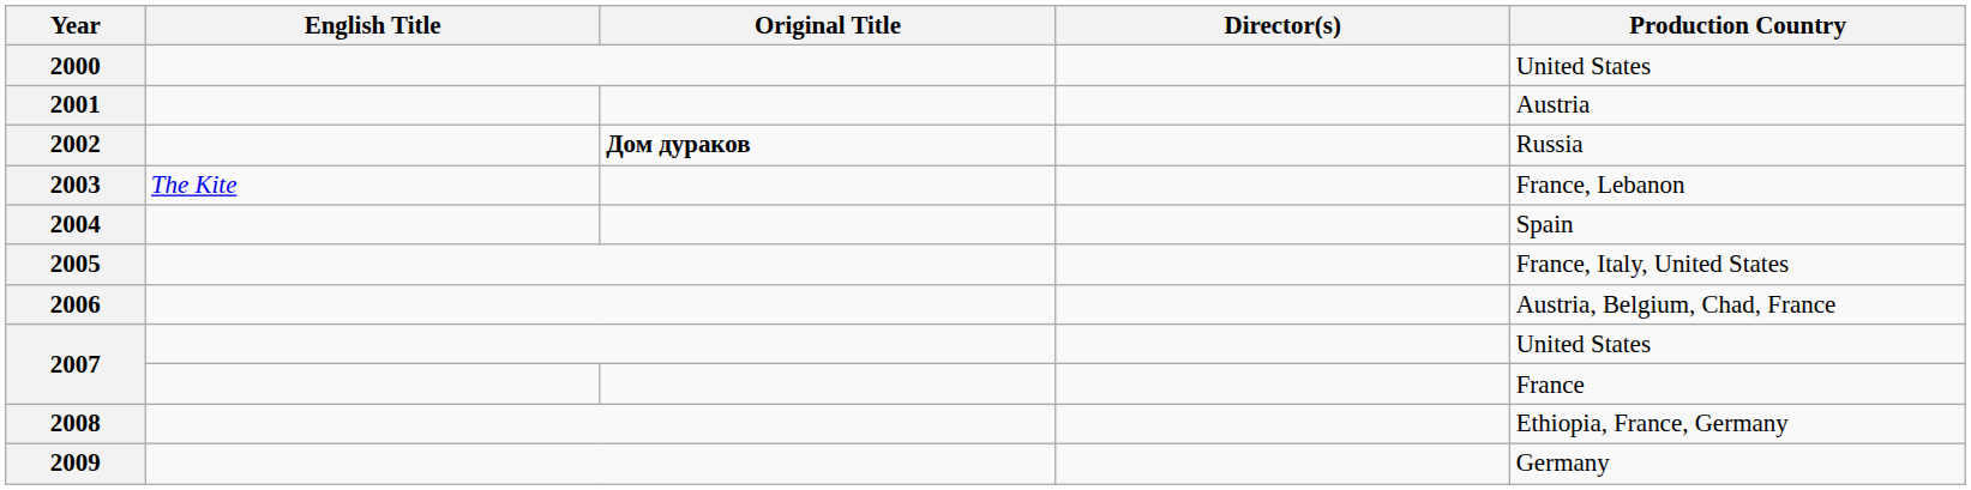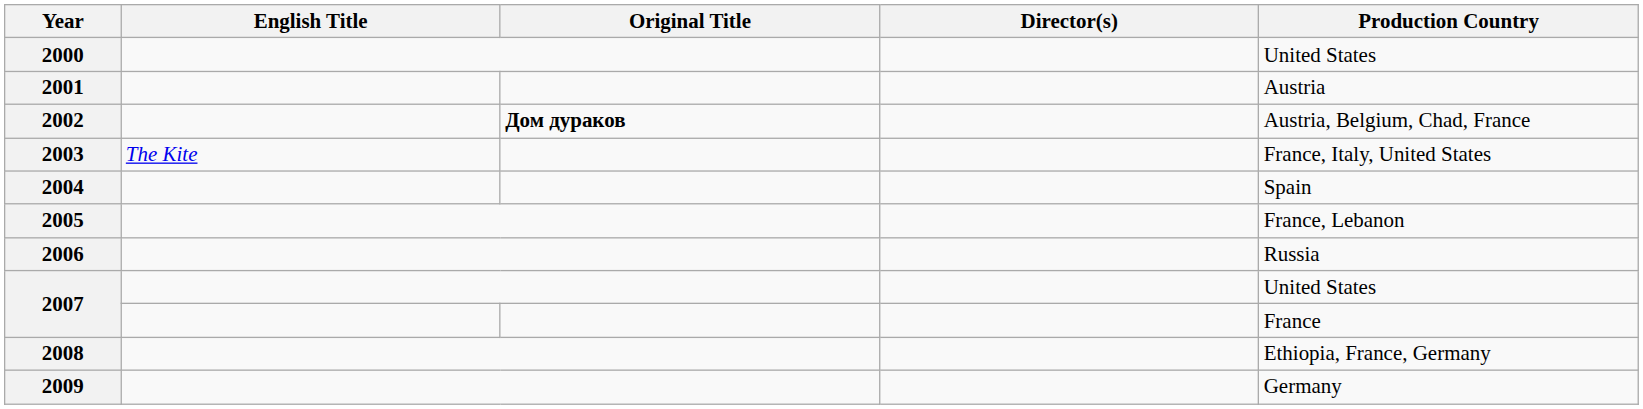 <table class="wikitable plainrowheaders">
 <tr>
 <th scope="col" style="width:3%;">Year</th>
 <th scope="col" style="width:10%;">English Title</th>
 <th scope="col" style="width:10%;">Original Title</th>
 <th scope="col" style="width:10%;">Director(s)</th>
 <th scope="col" style="width:10%;">Production Country</th>
 </tr>
 <tr>
 <th style="text-align:center;">2000 <br></th>
 <td colspan="2"></td>
 <td></td>
 <td>United States</td>
 </tr>
 <tr>
 <th style="text-align:center;">2001 <br></th>
 <td></td>
 <td></td>
 <td></td>
 <td>Austria</td>
 </tr>
 <tr>
 <th style="text-align:center;">2002 <br></th>
 <td></td>
 <td><strong>Дом дураков</strong></td>
 <td></td>
-<td>Russia</td>
+<td>Austria, Belgium, Chad, France</td>
 </tr>
 <tr>
 <th style="text-align:center;">2003 <br></th>
 <td><em><a href='#'>The Kite</a></em></td>
 <td></td>
 <td></td>
-<td>France, Lebanon</td>
+<td>France, Italy, United States</td>
 </tr>
 <tr>
 <th style="text-align:center;">2004 <br></th>
 <td></td>
 <td></td>
 <td></td>
 <td>Spain</td>
 </tr>
 <tr>
 <th style="text-align:center;">2005 <br></th>
 <td colspan="2"></td>
 <td></td>
-<td>France, Italy, United States</td>
+<td>France, Lebanon</td>
 </tr>
 <tr>
 <th style="text-align:center;">2006 <br></th>
 <td colspan="2"></td>
 <td></td>
-<td>Austria, Belgium, Chad, France</td>
+<td>Russia</td>
 </tr>
 <tr>
 <th rowspan="2" style="text-align:center;">2007 <br></th>
 <td colspan="2"></td>
 <td></td>
 <td>United States</td>
 </tr>
 <tr>
 <td></td>
 <td></td>
 <td></td>
 <td>France</td>
 </tr>
 <tr>
 <th style="text-align:center;">2008 <br></th>
 <td colspan="2"></td>
 <td></td>
 <td>Ethiopia, France, Germany</td>
 </tr>
 <tr>
 <th style="text-align:center;">2009 <br></th>
 <td colspan="2"></td>
 <td></td>
 <td>Germany</td>
 </tr>
 </table>
